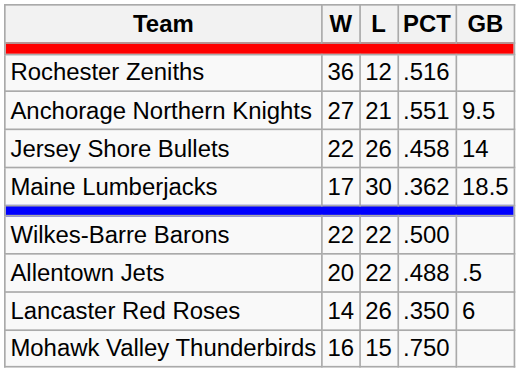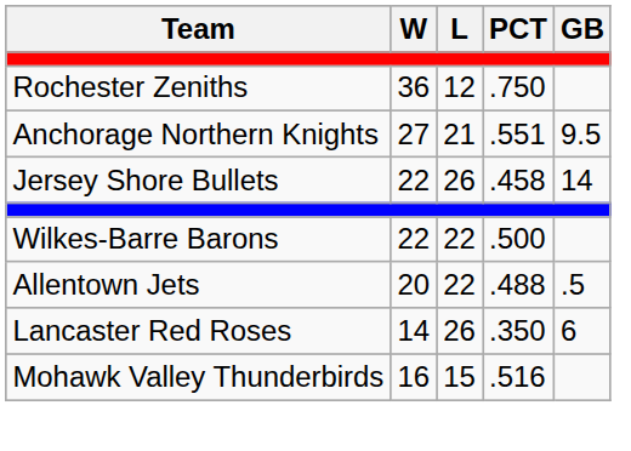 <table class="wikitable" style="font-size:90%">
 <tr>
 <th>Team</th>
 <th>W</th>
 <th>L</th>
 <th>PCT</th>
 <th>GB</th>
 </tr>
 <tr>
 <th style="background:red" colspan="5"></th>
 </tr>
 <tr>
 <td>Rochester Zeniths</td>
 <td>36</td>
 <td>12</td>
-<td>.516</td>
+<td>.750</td>
 <td></td>
 </tr>
 <tr>
 <td>Anchorage Northern Knights</td>
 <td>27</td>
 <td>21</td>
 <td>.551</td>
 <td>9.5</td>
 </tr>
 <tr>
 <td>Jersey Shore Bullets</td>
 <td>22</td>
 <td>26</td>
 <td>.458</td>
 <td>14</td>
-</tr>
-<tr>
-<td>Maine Lumberjacks</td>
-<td>17</td>
-<td>30</td>
-<td>.362</td>
-<td>18.5</td>
 </tr>
 <tr>
 <th style="background:blue" colspan="5"></th>
 </tr>
 <tr>
 <td>Wilkes-Barre Barons</td>
 <td>22</td>
 <td>22</td>
 <td>.500</td>
 <td></td>
 </tr>
 <tr>
 <td>Allentown Jets</td>
 <td>20</td>
 <td>22</td>
 <td>.488</td>
 <td>.5</td>
 </tr>
 <tr>
 <td>Lancaster Red Roses</td>
 <td>14</td>
 <td>26</td>
 <td>.350</td>
 <td>6</td>
 </tr>
 <tr>
 <td>Mohawk Valley Thunderbirds</td>
 <td>16</td>
 <td>15</td>
-<td>.750</td>
+<td>.516</td>
 <td></td>
 </tr>
 </table>
